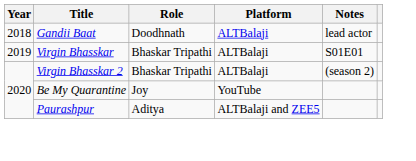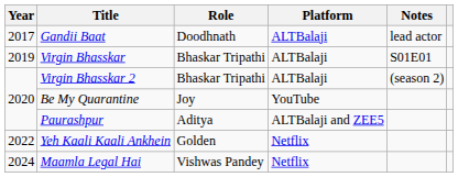 <table class="wikitable sortable">
 <tr>
 <th>Year</th>
 <th>Title</th>
 <th>Role</th>
 <th>Platform</th>
 <th>Notes</th>
 <th></th>
 </tr>
 <tr>
-<td>2018</td>
+<td>2017</td>
 <td><em><a href='#'>Gandii Baat</a></em></td>
 <td>Doodhnath</td>
 <td><a href='#'>ALTBalaji</a></td>
 <td>lead actor</td>
 <td></td>
 </tr>
 <tr>
 <td>2019</td>
 <td><em><a href='#'>Virgin Bhasskar</a></em></td>
 <td>Bhaskar Tripathi</td>
 <td>ALTBalaji</td>
 <td>S01E01</td>
 <td></td>
 </tr>
 <tr>
 <td rowspan="3">2020</td>
 <td><em><a href='#'>Virgin Bhasskar 2</a></em></td>
 <td>Bhaskar Tripathi</td>
 <td>ALTBalaji</td>
 <td>(season 2)</td>
 <td></td>
 </tr>
 <tr>
 <td><em>Be My Quarantine</em></td>
 <td>Joy</td>
 <td>YouTube</td>
 <td></td>
 <td></td>
 </tr>
 <tr>
 <td><em><a href='#'>Paurashpur</a></em></td>
 <td>Aditya</td>
 <td>ALTBalaji and <a href='#'>ZEE5</a></td>
 <td></td>
 <td></td>
 </tr>
+<tr>
+<td>2022</td>
+<td><em><a href='#'>Yeh Kaali Kaali Ankhein</a></em></td>
+<td>Golden</td>
+<td><a href='#'>Netflix</a></td>
+<td></td>
+<td></td>
+</tr>
+<tr>
+<td>2024</td>
+<td><em><a href='#'>Maamla Legal Hai</a></em></td>
+<td>Vishwas Pandey</td>
+<td><a href='#'>Netflix</a></td>
+<td></td>
+<td></td>
+</tr>
 </table>
